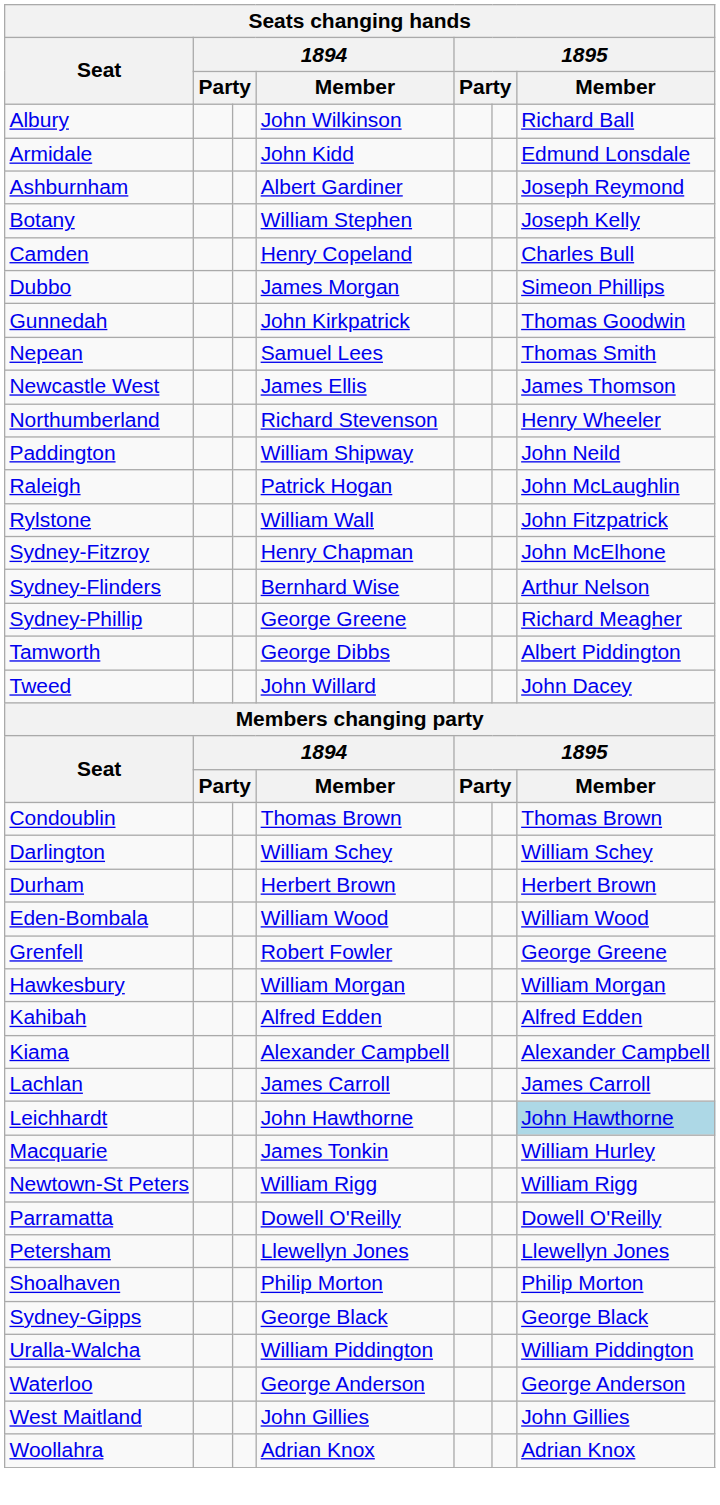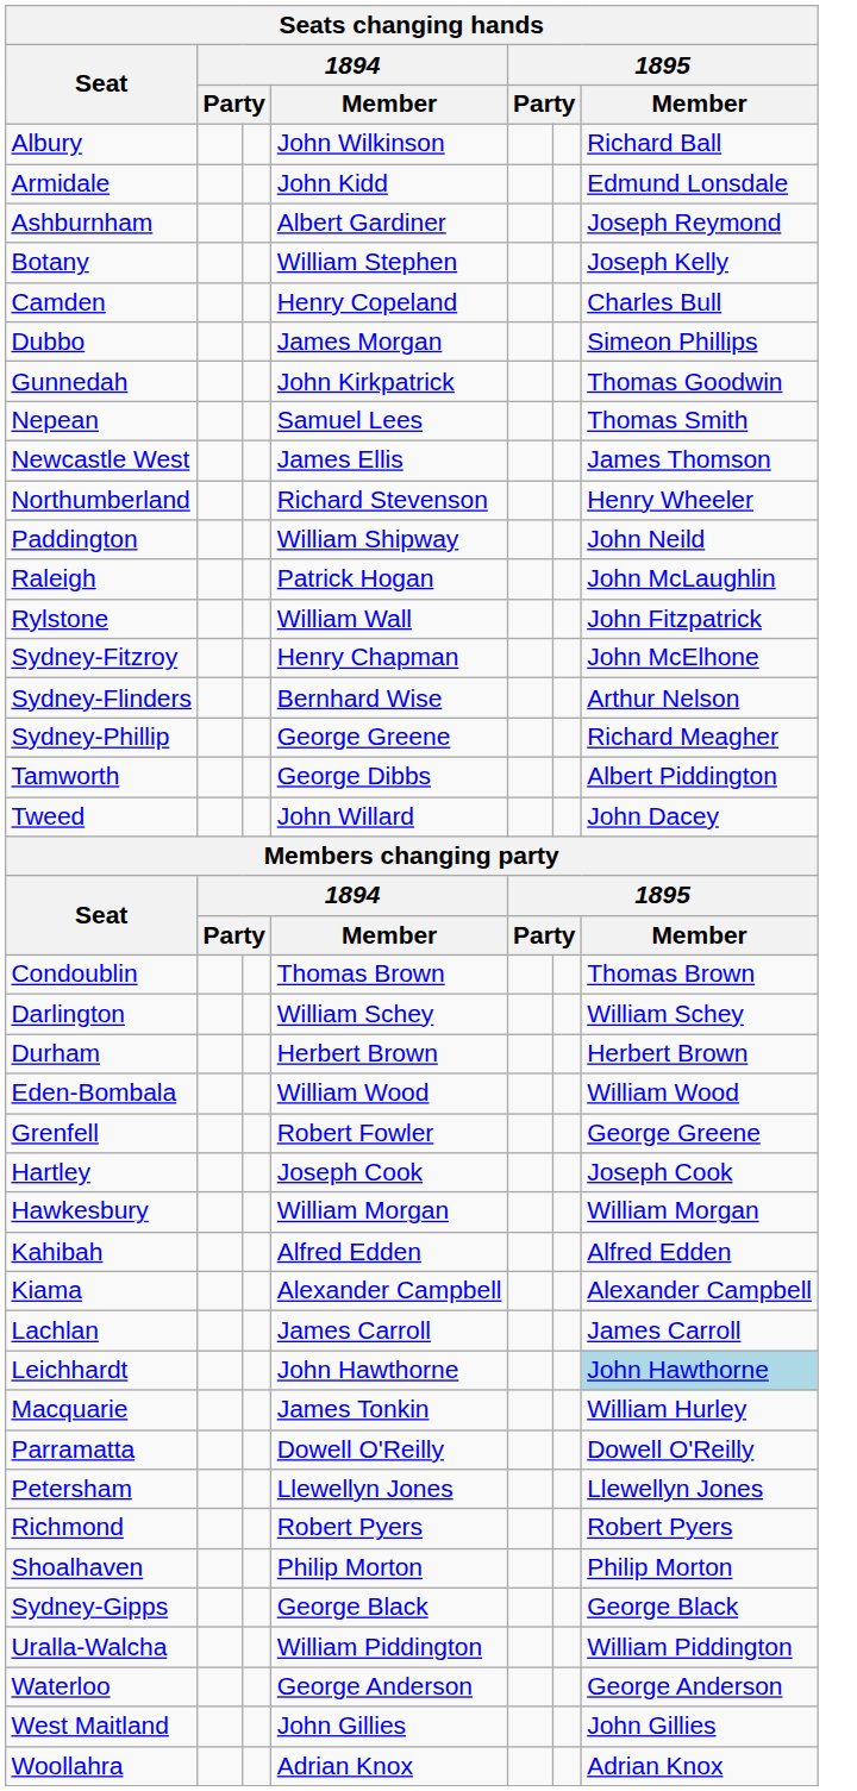 <table class="wikitable">
 <tr>
 <th colspan="7">Seats changing hands</th>
 </tr>
 <tr>
 <th rowspan="2">Seat</th>
 <th colspan="3"><em>1894</em></th>
 <th colspan="3"><em>1895</em></th>
 </tr>
 <tr>
 <th colspan="2">Party</th>
 <th>Member</th>
 <th colspan="2">Party</th>
 <th>Member</th>
 </tr>
 <tr>
 <td><a href='#'>Albury</a></td>
 <td> </td>
 <td></td>
 <td><a href='#'>John Wilkinson</a></td>
 <td> </td>
 <td></td>
 <td><a href='#'>Richard Ball</a></td>
 </tr>
 <tr>
 <td><a href='#'>Armidale</a></td>
 <td> </td>
 <td></td>
 <td><a href='#'>John Kidd</a></td>
 <td> </td>
 <td></td>
 <td><a href='#'>Edmund Lonsdale</a></td>
 </tr>
 <tr>
 <td><a href='#'>Ashburnham</a></td>
 <td> </td>
 <td></td>
 <td><a href='#'>Albert Gardiner</a></td>
 <td> </td>
 <td></td>
 <td><a href='#'>Joseph Reymond</a></td>
 </tr>
 <tr>
 <td><a href='#'>Botany</a></td>
 <td> </td>
 <td></td>
 <td><a href='#'>William Stephen</a></td>
 <td> </td>
 <td></td>
 <td><a href='#'>Joseph Kelly</a></td>
 </tr>
 <tr>
 <td><a href='#'>Camden</a></td>
 <td> </td>
 <td></td>
 <td><a href='#'>Henry Copeland</a></td>
 <td> </td>
 <td></td>
 <td><a href='#'>Charles Bull</a></td>
 </tr>
 <tr>
 <td><a href='#'>Dubbo</a></td>
 <td> </td>
 <td></td>
 <td><a href='#'>James Morgan</a></td>
 <td> </td>
 <td></td>
 <td><a href='#'>Simeon Phillips</a></td>
 </tr>
 <tr>
 <td><a href='#'>Gunnedah</a></td>
 <td> </td>
 <td></td>
 <td><a href='#'>John Kirkpatrick</a></td>
 <td> </td>
 <td></td>
 <td><a href='#'>Thomas Goodwin</a></td>
 </tr>
 <tr>
 <td><a href='#'>Nepean</a></td>
 <td> </td>
 <td></td>
 <td><a href='#'>Samuel Lees</a></td>
 <td> </td>
 <td></td>
 <td><a href='#'>Thomas Smith</a></td>
 </tr>
 <tr>
 <td><a href='#'>Newcastle West</a></td>
 <td> </td>
 <td></td>
 <td><a href='#'>James Ellis</a></td>
 <td> </td>
 <td></td>
 <td><a href='#'>James Thomson</a></td>
 </tr>
 <tr>
 <td><a href='#'>Northumberland</a></td>
 <td> </td>
 <td></td>
 <td><a href='#'>Richard Stevenson</a></td>
 <td> </td>
 <td></td>
 <td><a href='#'>Henry Wheeler</a></td>
 </tr>
 <tr>
 <td><a href='#'>Paddington</a></td>
 <td> </td>
 <td></td>
 <td><a href='#'>William Shipway</a></td>
 <td> </td>
 <td></td>
 <td><a href='#'>John Neild</a></td>
 </tr>
 <tr>
 <td><a href='#'>Raleigh</a></td>
 <td> </td>
 <td></td>
 <td><a href='#'>Patrick Hogan</a></td>
 <td> </td>
 <td></td>
 <td><a href='#'>John McLaughlin</a></td>
 </tr>
 <tr>
 <td><a href='#'>Rylstone</a></td>
 <td> </td>
 <td></td>
 <td><a href='#'>William Wall</a></td>
 <td> </td>
 <td></td>
 <td><a href='#'>John Fitzpatrick</a></td>
 </tr>
 <tr>
 <td><a href='#'>Sydney-Fitzroy</a></td>
 <td> </td>
 <td></td>
 <td><a href='#'>Henry Chapman</a></td>
 <td> </td>
 <td></td>
 <td><a href='#'>John McElhone</a></td>
 </tr>
 <tr>
 <td><a href='#'>Sydney-Flinders</a></td>
 <td> </td>
 <td></td>
 <td><a href='#'>Bernhard Wise</a></td>
 <td> </td>
 <td></td>
 <td><a href='#'>Arthur Nelson</a></td>
 </tr>
 <tr>
 <td><a href='#'>Sydney-Phillip</a></td>
 <td> </td>
 <td></td>
 <td><a href='#'>George Greene</a></td>
 <td> </td>
 <td></td>
 <td><a href='#'>Richard Meagher</a></td>
 </tr>
 <tr>
 <td><a href='#'>Tamworth</a></td>
 <td> </td>
 <td></td>
 <td><a href='#'>George Dibbs</a></td>
 <td> </td>
 <td></td>
 <td><a href='#'>Albert Piddington</a></td>
 </tr>
 <tr>
 <td><a href='#'>Tweed</a></td>
 <td> </td>
 <td></td>
 <td><a href='#'>John Willard</a></td>
 <td> </td>
 <td></td>
 <td><a href='#'>John Dacey</a></td>
 </tr>
 <tr>
 <th colspan="7">Members changing party</th>
 </tr>
 <tr>
 <th rowspan="2">Seat</th>
 <th colspan="3"><em>1894</em></th>
 <th colspan="3"><em>1895</em></th>
 </tr>
 <tr>
 <th colspan="2">Party</th>
 <th>Member</th>
 <th colspan="2">Party</th>
 <th>Member</th>
 </tr>
 <tr>
 <td><a href='#'>Condoublin</a></td>
 <td> </td>
 <td></td>
 <td><a href='#'>Thomas Brown</a></td>
 <td> </td>
 <td></td>
 <td><a href='#'>Thomas Brown</a></td>
 </tr>
 <tr>
 <td><a href='#'>Darlington</a></td>
 <td> </td>
 <td></td>
 <td><a href='#'>William Schey</a></td>
 <td> </td>
 <td></td>
 <td><a href='#'>William Schey</a></td>
 </tr>
 <tr>
 <td><a href='#'>Durham</a></td>
 <td> </td>
 <td></td>
 <td><a href='#'>Herbert Brown</a></td>
 <td> </td>
 <td></td>
 <td><a href='#'>Herbert Brown</a></td>
 </tr>
 <tr>
 <td><a href='#'>Eden-Bombala</a></td>
 <td> </td>
 <td></td>
 <td><a href='#'>William Wood</a></td>
 <td> </td>
 <td></td>
 <td><a href='#'>William Wood</a></td>
 </tr>
 <tr>
 <td><a href='#'>Grenfell</a></td>
 <td> </td>
 <td></td>
 <td><a href='#'>Robert Fowler</a></td>
 <td> </td>
 <td></td>
 <td><a href='#'>George Greene</a></td>
 </tr>
 <tr>
+<td><a href='#'>Hartley</a></td>
+<td> </td>
+<td></td>
+<td><a href='#'>Joseph Cook</a></td>
+<td> </td>
+<td></td>
+<td><a href='#'>Joseph Cook</a></td>
+</tr>
+<tr>
 <td><a href='#'>Hawkesbury</a></td>
 <td> </td>
 <td></td>
 <td><a href='#'>William Morgan</a></td>
 <td> </td>
 <td></td>
 <td><a href='#'>William Morgan</a></td>
 </tr>
 <tr>
 <td><a href='#'>Kahibah</a></td>
 <td> </td>
 <td></td>
 <td><a href='#'>Alfred Edden</a></td>
 <td> </td>
 <td></td>
 <td><a href='#'>Alfred Edden</a></td>
 </tr>
 <tr>
 <td><a href='#'>Kiama</a></td>
 <td> </td>
 <td></td>
 <td><a href='#'>Alexander Campbell</a></td>
 <td> </td>
 <td></td>
 <td><a href='#'>Alexander Campbell</a></td>
 </tr>
 <tr>
 <td><a href='#'>Lachlan</a></td>
 <td> </td>
 <td></td>
 <td><a href='#'>James Carroll</a></td>
 <td> </td>
 <td></td>
 <td><a href='#'>James Carroll</a></td>
 </tr>
 <tr>
 <td><a href='#'>Leichhardt</a></td>
 <td> </td>
 <td></td>
 <td><a href='#'>John Hawthorne</a></td>
 <td> </td>
 <td></td>
 <td style="background: lightblue;"><a href='#'>John Hawthorne</a></td>
 </tr>
 <tr>
 <td><a href='#'>Macquarie</a></td>
 <td> </td>
 <td></td>
 <td><a href='#'>James Tonkin</a></td>
 <td> </td>
 <td></td>
 <td><a href='#'>William Hurley</a></td>
 </tr>
 <tr>
-<td><a href='#'>Newtown-St Peters</a></td>
-<td> </td>
-<td></td>
-<td><a href='#'>William Rigg</a></td>
-<td> </td>
-<td></td>
-<td><a href='#'>William Rigg</a></td>
-</tr>
-<tr>
 <td><a href='#'>Parramatta</a></td>
 <td> </td>
 <td></td>
 <td><a href='#'>Dowell O'Reilly</a></td>
 <td> </td>
 <td></td>
 <td><a href='#'>Dowell O'Reilly</a></td>
 </tr>
 <tr>
 <td><a href='#'>Petersham</a></td>
 <td> </td>
 <td></td>
 <td><a href='#'>Llewellyn Jones</a></td>
 <td> </td>
 <td></td>
 <td><a href='#'>Llewellyn Jones</a></td>
+</tr>
+<tr>
+<td><a href='#'>Richmond</a></td>
+<td> </td>
+<td></td>
+<td><a href='#'>Robert Pyers</a></td>
+<td> </td>
+<td></td>
+<td><a href='#'>Robert Pyers</a></td>
 </tr>
 <tr>
 <td><a href='#'>Shoalhaven</a></td>
 <td> </td>
 <td></td>
 <td><a href='#'>Philip Morton</a></td>
 <td> </td>
 <td></td>
 <td><a href='#'>Philip Morton</a></td>
 </tr>
 <tr>
 <td><a href='#'>Sydney-Gipps</a></td>
 <td> </td>
 <td></td>
 <td><a href='#'>George Black</a></td>
 <td> </td>
 <td></td>
 <td><a href='#'>George Black</a></td>
 </tr>
 <tr>
 <td><a href='#'>Uralla-Walcha</a></td>
 <td> </td>
 <td></td>
 <td><a href='#'>William Piddington</a></td>
 <td> </td>
 <td></td>
 <td><a href='#'>William Piddington</a></td>
 </tr>
 <tr>
 <td><a href='#'>Waterloo</a></td>
 <td> </td>
 <td></td>
 <td><a href='#'>George Anderson</a></td>
 <td> </td>
 <td></td>
 <td><a href='#'>George Anderson</a></td>
 </tr>
 <tr>
 <td><a href='#'>West Maitland</a></td>
 <td> </td>
 <td></td>
 <td><a href='#'>John Gillies</a></td>
 <td> </td>
 <td></td>
 <td><a href='#'>John Gillies</a></td>
 </tr>
 <tr>
 <td><a href='#'>Woollahra</a></td>
 <td> </td>
 <td></td>
 <td><a href='#'>Adrian Knox</a></td>
 <td> </td>
 <td></td>
 <td><a href='#'>Adrian Knox</a></td>
 </tr>
 <tr>
 </tr>
 </table>
